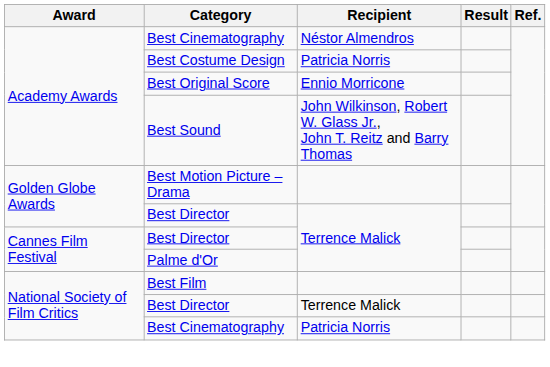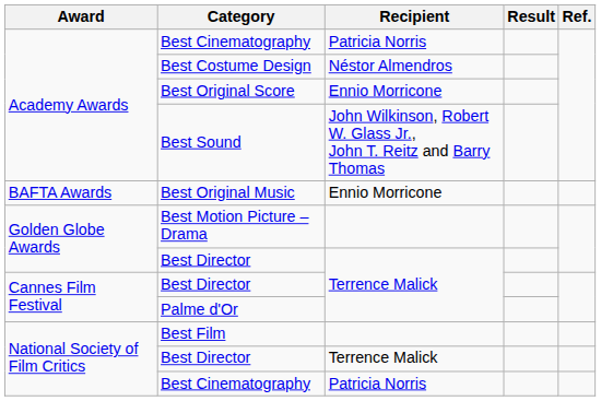 <table class="wikitable plainrowheaders">
 <tr>
 <th scope="col">Award</th>
 <th scope="col">Category</th>
 <th scope="col">Recipient</th>
 <th scope="col">Result</th>
 <th scope="col">Ref.</th>
 </tr>
 <tr>
 <td rowspan=4><a href='#'>Academy Awards</a></td>
 <td><a href='#'>Best Cinematography</a></td>
-<td><a href='#'>Néstor Almendros</a></td>
+<td><a href='#'>Patricia Norris</a></td>
 <td></td>
 <td rowspan=4></td>
 </tr>
 <tr>
 <td><a href='#'>Best Costume Design</a></td>
-<td><a href='#'>Patricia Norris</a></td>
+<td><a href='#'>Néstor Almendros</a></td>
 <td></td>
 </tr>
 <tr>
 <td><a href='#'>Best Original Score</a></td>
 <td><a href='#'>Ennio Morricone</a></td>
 <td></td>
 </tr>
 <tr>
 <td><a href='#'>Best Sound</a></td>
 <td><a href='#'>John Wilkinson</a>, <a href='#'>Robert W. Glass Jr.</a>,<br><a href='#'>John T. Reitz</a> and <a href='#'>Barry Thomas</a></td>
+<td></td>
+</tr>
+<tr>
+<td><a href='#'>BAFTA Awards</a></td>
+<td><a href='#'>Best Original Music</a></td>
+<td>Ennio Morricone</td>
+<td></td>
 <td></td>
 </tr>
 <tr>
 <td rowspan=2><a href='#'>Golden Globe Awards</a></td>
 <td><a href='#'>Best Motion Picture – Drama</a></td>
 <td></td>
 <td></td>
 <td rowspan=2></td>
 </tr>
 <tr>
 <td><a href='#'>Best Director</a></td>
 <td rowspan=3><a href='#'>Terrence Malick</a></td>
 <td></td>
 </tr>
 <tr>
 <td rowspan=2><a href='#'>Cannes Film Festival</a></td>
 <td><a href='#'>Best Director</a></td>
 <td></td>
 <td rowspan=2></td>
 </tr>
 <tr>
 <td><a href='#'>Palme d'Or</a></td>
 <td></td>
 </tr>
 <tr>
 <td rowspan=3><a href='#'>National Society of Film Critics</a></td>
 <td><a href='#'>Best Film</a></td>
 <td></td>
 <td></td>
 <td></td>
 </tr>
 <tr>
 <td><a href='#'>Best Director</a></td>
 <td>Terrence Malick</td>
 <td></td>
 <td></td>
 </tr>
 <tr>
 <td><a href='#'>Best Cinematography</a></td>
 <td><a href='#'>Patricia Norris</a></td>
 <td></td>
 <td></td>
 </tr>
 </table>
